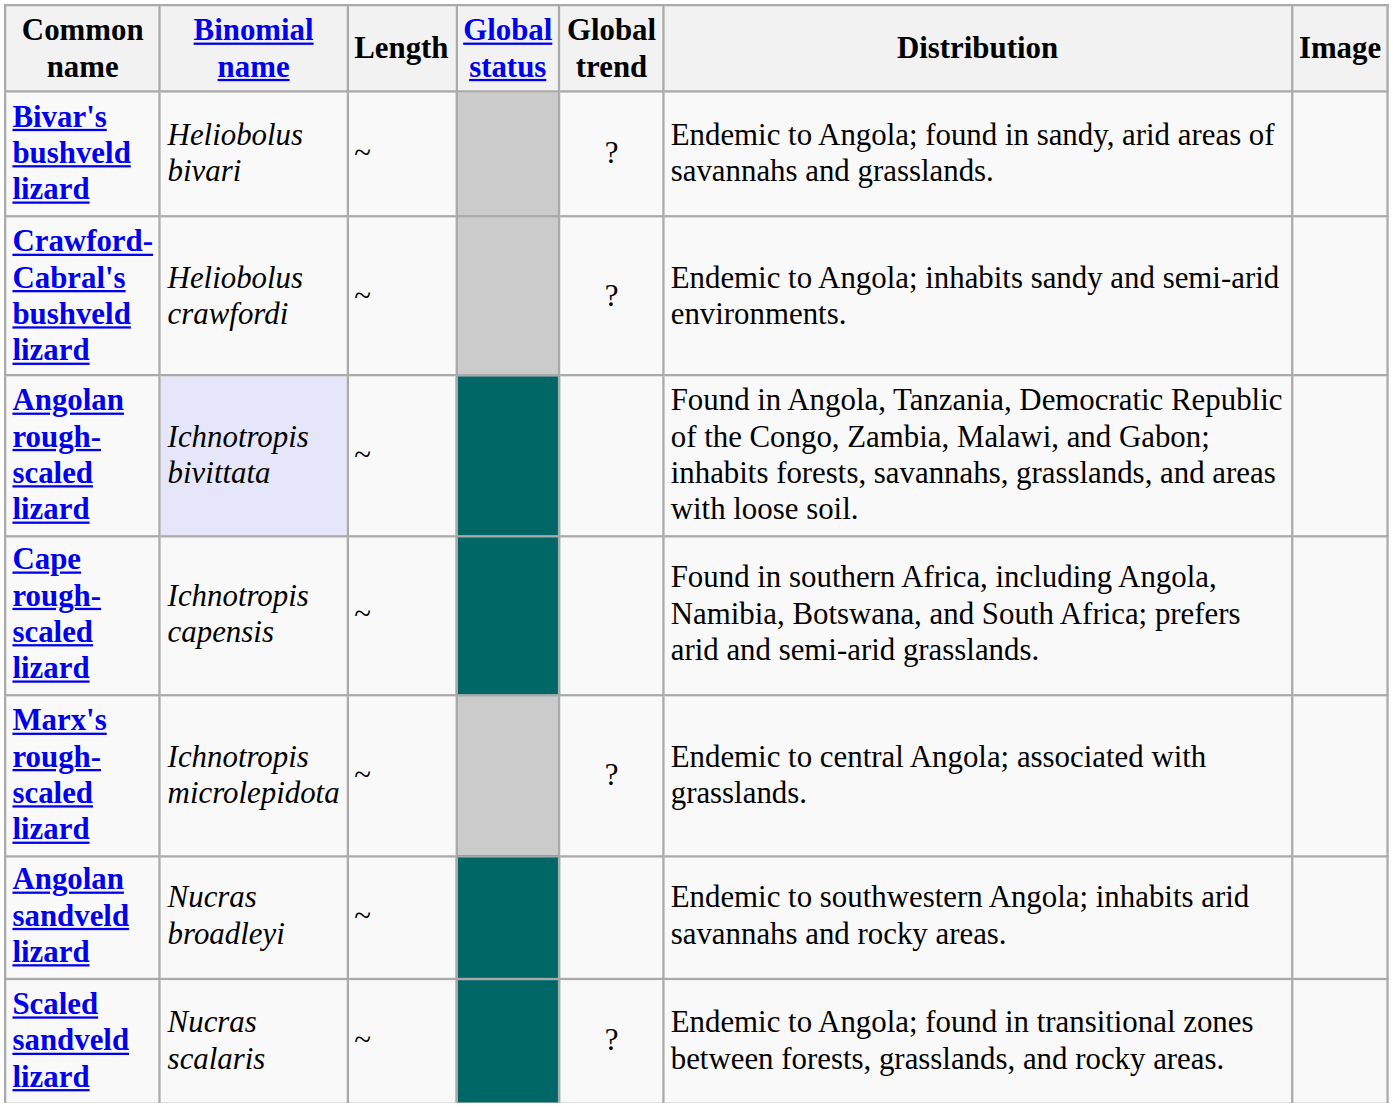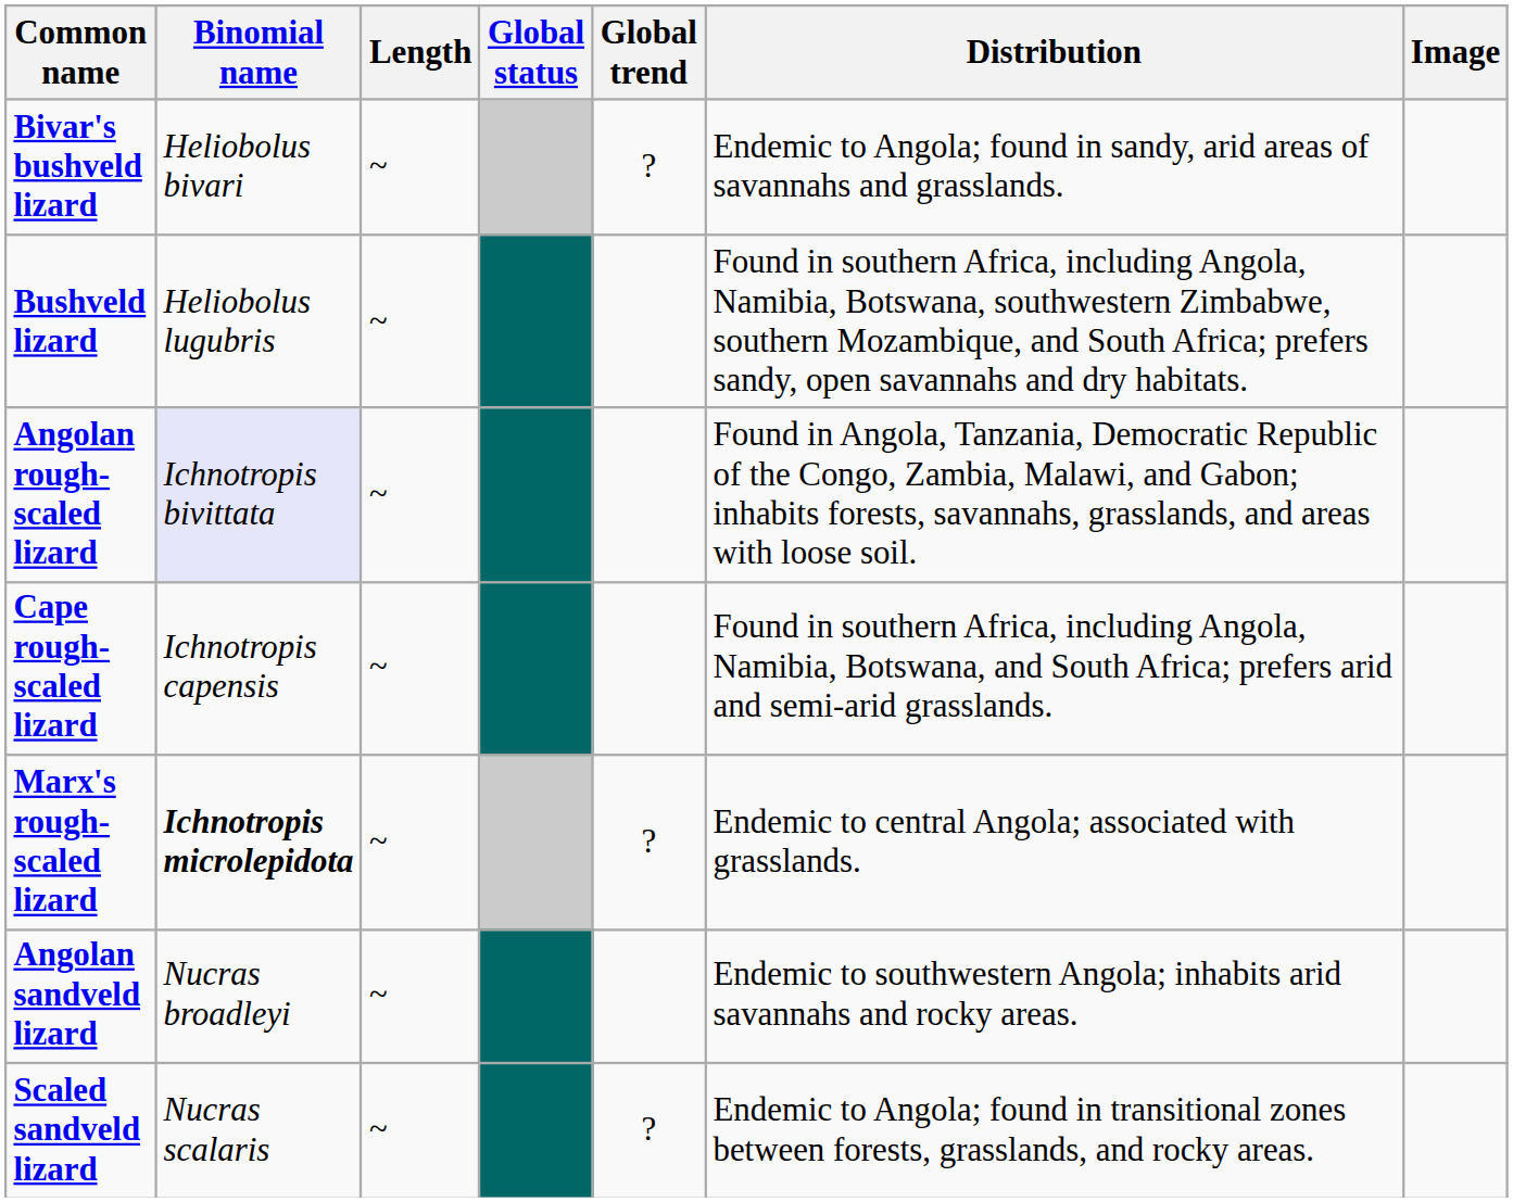 <table class="wikitable sortable" style="font-size: 85%">
 <tr>
 <th width="10%">Common name</th>
 <th width="10%"><a href='#'>Binomial name</a></th>
 <th width="5%">Length</th>
 <th width="5%"><a href='#'>Global status</a></th>
 <th width="1%">Global trend</th>
 <th width="50%" class="unsortable">Distribution</th>
 <th width="5%" class="unsortable">Image</th>
 </tr>
 <tr>
 <td><strong><a href='#'>Bivar's bushveld lizard</a></strong></td>
 <td><em>Heliobolus bivari</em></td>
 <td>~</td>
 <td align=center style="background: #cbcbcb"></td>
 <td align=center>?</td>
 <td>Endemic to Angola; found in sandy, arid areas of savannahs and grasslands.</td>
 <td></td>
 </tr>
 <tr>
-<td><strong><a href='#'>Crawford-Cabral's bushveld lizard</a></strong></td>
-<td><em>Heliobolus crawfordi</em></td>
+<td><strong><a href='#'>Bushveld lizard</a></strong></td>
+<td><em>Heliobolus lugubris</em></td>
 <td>~</td>
-<td align=center style="background: #cbcbcb"></td>
-<td align=center>?</td>
-<td>Endemic to Angola; inhabits sandy and semi-arid environments.</td>
+<td align=center style="background: #006666"></td>
+<td align=center></td>
+<td>Found in southern Africa, including Angola, Namibia, Botswana, southwestern Zimbabwe, southern Mozambique, and South Africa; prefers sandy, open savannahs and dry habitats.</td>
 <td></td>
 </tr>
 <tr>
 <td><strong><a href='#'>Angolan rough-scaled lizard</a></strong></td>
 <td style="background: lavender;"><em>Ichnotropis bivittata</em></td>
 <td>~</td>
 <td align=center style="background: #006666"></td>
 <td align=center></td>
 <td>Found in Angola, Tanzania, Democratic Republic of the Congo, Zambia, Malawi, and Gabon; inhabits forests, savannahs, grasslands, and areas with loose soil.</td>
 <td></td>
 </tr>
 <tr>
 <td><strong><a href='#'>Cape rough-scaled lizard</a></strong></td>
 <td><em>Ichnotropis capensis</em></td>
 <td>~</td>
 <td align=center style="background: #006666"></td>
 <td align=center></td>
 <td>Found in southern Africa, including Angola, Namibia, Botswana, and South Africa; prefers arid and semi-arid grasslands.</td>
 <td></td>
 </tr>
 <tr>
 <td><strong><a href='#'>Marx's rough-scaled lizard</a></strong></td>
-<td><em>Ichnotropis microlepidota</em></td>
+<td><strong><em>Ichnotropis microlepidota</em></strong></td>
 <td>~</td>
 <td align=center style="background: #cbcbcb"></td>
 <td align=center>?</td>
 <td>Endemic to central Angola; associated with grasslands.</td>
 <td></td>
 </tr>
 <tr>
 <td><strong><a href='#'>Angolan sandveld lizard</a></strong></td>
 <td><em>Nucras broadleyi</em></td>
 <td>~</td>
 <td align=center style="background: #006666"></td>
 <td align=center></td>
 <td>Endemic to southwestern Angola; inhabits arid savannahs and rocky areas.</td>
 <td></td>
 </tr>
 <tr>
 <td><strong><a href='#'>Scaled sandveld lizard</a></strong></td>
 <td><em>Nucras scalaris</em></td>
 <td>~</td>
 <td align=center style="background: #006666"></td>
 <td align=center>?</td>
 <td>Endemic to Angola; found in transitional zones between forests, grasslands, and rocky areas.</td>
 <td></td>
 </tr>
 </table>
